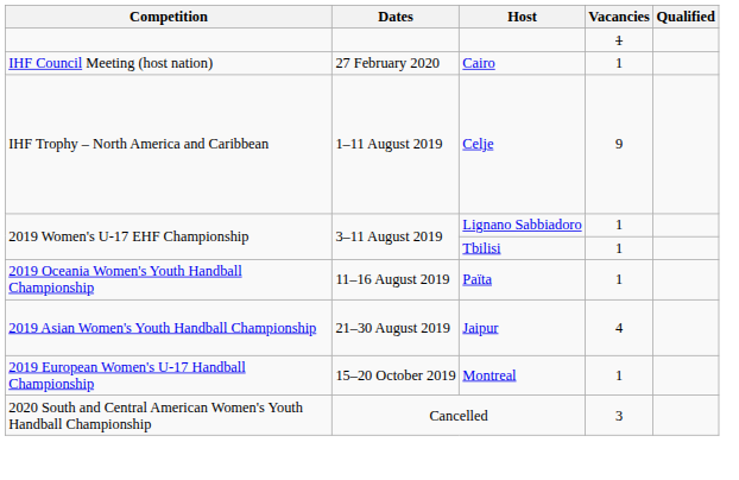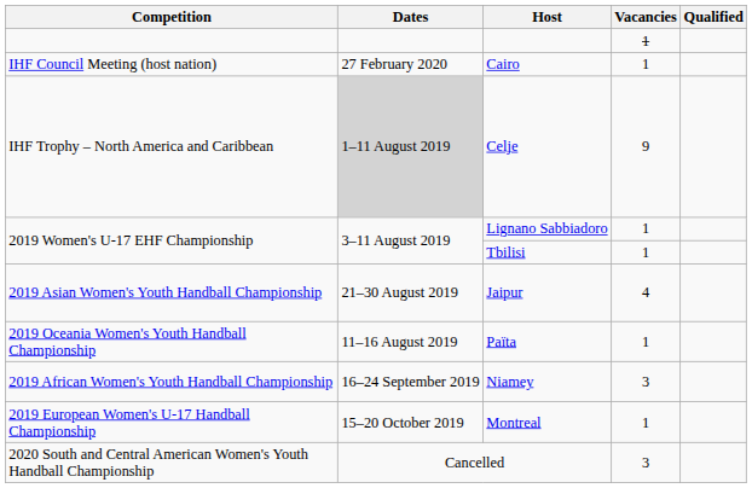 <table class="wikitable">
 <tr>
 <th width=350>Competition</th>
 <th>Dates</th>
 <th>Host</th>
 <th>Vacancies</th>
 <th>Qualified</th>
 </tr>
 <tr>
 <td></td>
 <td></td>
 <td></td>
 <td align=center><s>1</s></td>
 <td><s></s></td>
 </tr>
 <tr>
 <td><a href='#'>IHF Council</a> Meeting (host nation)</td>
 <td>27 February 2020</td>
 <td> <a href='#'>Cairo</a></td>
 <td align=center>1</td>
 <td></td>
 </tr>
 <tr>
 <td>IHF Trophy – North America and Caribbean</td>
-<td>1–11 August 2019</td>
+<td style="background: lightgrey;">1–11 August 2019</td>
 <td> <a href='#'>Celje</a></td>
 <td align=center>9</td>
 <td><br><br><br><br><br><br><br><br></td>
 </tr>
 <tr>
 <td rowspan=2>2019 Women's U-17 EHF Championship</td>
 <td rowspan=2>3–11 August 2019</td>
 <td> <a href='#'>Lignano Sabbiadoro</a></td>
 <td align=center>1</td>
 <td></td>
 </tr>
 <tr>
 <td> <a href='#'>Tbilisi</a></td>
 <td align=center>1</td>
 <td></td>
 </tr>
 <tr>
+<td><a href='#'>2019 Asian Women's Youth Handball Championship</a></td>
+<td>21–30 August 2019</td>
+<td> <a href='#'>Jaipur</a></td>
+<td align=center>4</td>
+<td><br><br><br></td>
+</tr>
+<tr>
 <td><a href='#'>2019 Oceania Women's Youth Handball Championship</a></td>
 <td>11–16 August 2019</td>
 <td> <a href='#'>Païta</a></td>
 <td align=center>1</td>
 <td></td>
 </tr>
 <tr>
-<td><a href='#'>2019 Asian Women's Youth Handball Championship</a></td>
-<td>21–30 August 2019</td>
-<td> <a href='#'>Jaipur</a></td>
-<td align=center>4</td>
-<td><br><br><br></td>
+<td><a href='#'>2019 African Women's Youth Handball Championship</a></td>
+<td>16–24 September 2019</td>
+<td> <a href='#'>Niamey</a></td>
+<td align=center>3</td>
+<td><br><br></td>
 </tr>
 <tr>
 <td><a href='#'>2019 European Women's U-17 Handball Championship</a></td>
 <td>15–20 October 2019</td>
 <td> <a href='#'>Montreal</a></td>
 <td align=center>1</td>
 <td></td>
 </tr>
 <tr>
 <td>2020 South and Central American Women's Youth Handball Championship</td>
 <td colspan=2 align=center>Cancelled</td>
 <td align=center>3</td>
 <td><br><br></td>
 </tr>
 </table>
